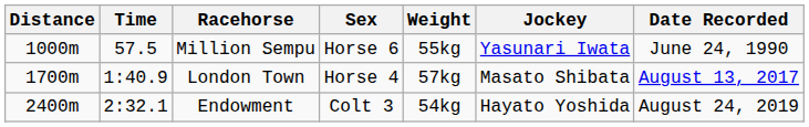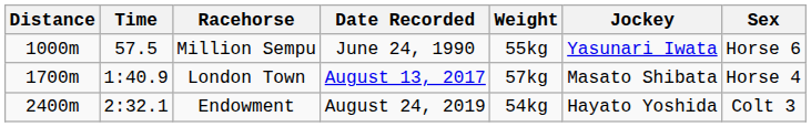 <table class="wikitable" style="text-align: center;">
 <tr>
 <th>Distance</th>
 <th>Time</th>
 <th>Racehorse</th>
-<th>Sex</th>
+<th>Date Recorded</th>
 <th>Weight</th>
 <th>Jockey</th>
-<th>Date Recorded</th>
+<th>Sex</th>
 </tr>
 <tr>
 <td>1000m</td>
 <td>57.5</td>
 <td>Million Sempu</td>
-<td>Horse 6</td>
+<td>June 24, 1990</td>
 <td>55kg</td>
 <td><a href='#'>Yasunari Iwata</a></td>
-<td>June 24, 1990</td>
+<td>Horse 6</td>
 </tr>
 <tr>
 <td>1700m</td>
 <td>1:40.9</td>
 <td>London Town</td>
-<td>Horse 4</td>
+<td><a href='#'>August 13, 2017</a></td>
 <td>57kg</td>
 <td>Masato Shibata</td>
-<td><a href='#'>August 13, 2017</a></td>
+<td>Horse 4</td>
 </tr>
 <tr>
 <td>2400m</td>
 <td>2:32.1</td>
 <td>Endowment</td>
-<td>Colt 3</td>
+<td>August 24, 2019</td>
 <td>54kg</td>
 <td>Hayato Yoshida</td>
-<td>August 24, 2019</td>
+<td>Colt 3</td>
 </tr>
 </table>
